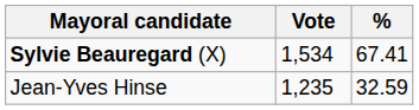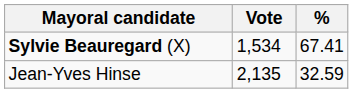 <table class="wikitable">
 <tr>
 <th bgcolor="#DDDDFF" width="200px">Mayoral candidate</th>
 <th bgcolor="#DDDDFF" width="50px">Vote</th>
 <th bgcolor="#DDDDFF" width="30px">%</th>
 </tr>
 <tr>
 <td><strong>Sylvie Beauregard</strong> (X)</td>
 <td>1,534</td>
 <td>67.41</td>
 </tr>
 <tr>
 <td>Jean-Yves Hinse</td>
-<td>1,235</td>
+<td>2,135</td>
 <td>32.59</td>
 </tr>
 </table>
